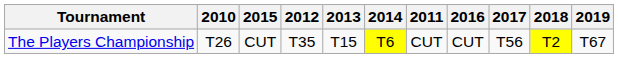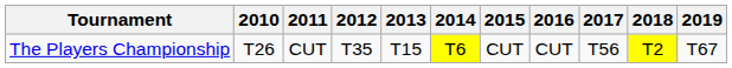 <table class="wikitable" style="font-size:95%;text-align:center;">
 <tr>
 <th>Tournament</th>
 <th>2010</th>
-<th>2015</th>
+<th>2011</th>
 <th>2012</th>
 <th>2013</th>
 <th>2014</th>
-<th>2011</th>
+<th>2015</th>
 <th>2016</th>
 <th>2017</th>
 <th>2018</th>
 <th>2019</th>
 </tr>
 <tr>
 <td align=left><a href='#'>The Players Championship</a></td>
 <td>T26</td>
 <td>CUT</td>
 <td>T35</td>
 <td>T15</td>
 <td style="background:yellow;">T6</td>
 <td>CUT</td>
 <td>CUT</td>
 <td>T56</td>
 <td style="background:yellow;">T2</td>
 <td>T67</td>
 </tr>
 </table>
